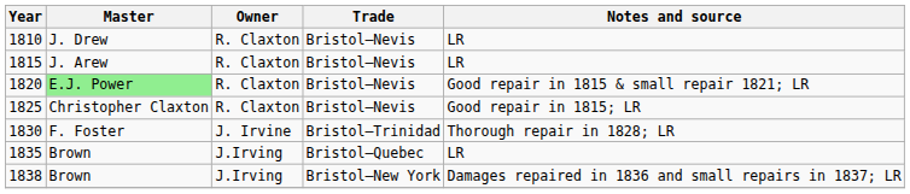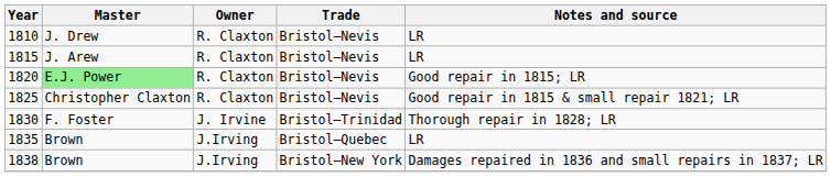 <table class="sortable wikitable">
 <tr>
 <th>Year</th>
 <th>Master</th>
 <th>Owner</th>
 <th>Trade</th>
 <th>Notes and source</th>
 </tr>
 <tr>
 <td>1810</td>
 <td>J. Drew</td>
 <td>R. Claxton</td>
 <td>Bristol–Nevis</td>
 <td>LR</td>
 </tr>
 <tr>
 <td>1815</td>
 <td>J. Arew</td>
 <td>R. Claxton</td>
 <td>Bristol–Nevis</td>
 <td>LR</td>
 </tr>
 <tr>
 <td>1820</td>
 <td style="background: lightgreen;">E.J. Power</td>
 <td>R. Claxton</td>
 <td>Bristol–Nevis</td>
-<td>Good repair in 1815 & small repair 1821; LR</td>
+<td>Good repair in 1815; LR</td>
 </tr>
 <tr>
 <td>1825</td>
 <td>Christopher Claxton</td>
 <td>R. Claxton</td>
 <td>Bristol–Nevis</td>
-<td>Good repair in 1815; LR</td>
+<td>Good repair in 1815 & small repair 1821; LR</td>
 </tr>
 <tr>
 <td>1830</td>
 <td>F. Foster</td>
 <td>J. Irvine</td>
 <td>Bristol–Trinidad</td>
 <td>Thorough repair in 1828; LR</td>
 </tr>
 <tr>
 <td>1835</td>
 <td>Brown</td>
 <td>J.Irving</td>
 <td>Bristol–Quebec</td>
 <td>LR</td>
 </tr>
 <tr>
 <td>1838</td>
 <td>Brown</td>
 <td>J.Irving</td>
 <td>Bristol–New York</td>
 <td>Damages repaired in 1836 and small repairs in 1837; LR</td>
 </tr>
 <tr>
 </tr>
 </table>
